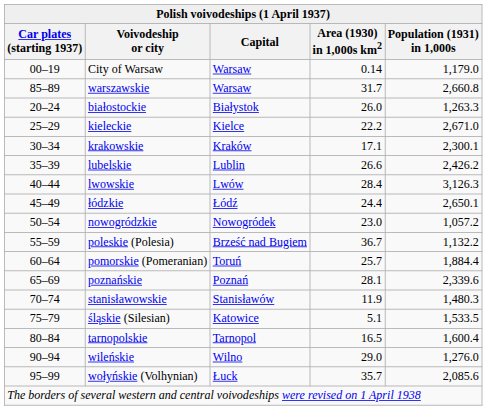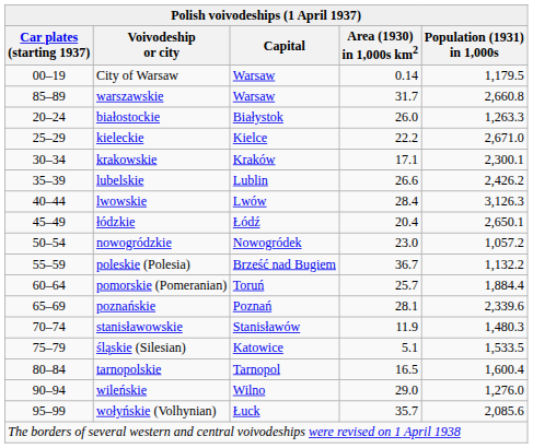 <table class="wikitable" style="font-size:94%">
 <tr>
 <td colspan=6 style="background:#efefef;text-align:center;"><strong>Polish voivodeships (1 April 1937)</strong></td>
 </tr>
 <tr style="background:#f7f7f7;">
 <th><a href='#'>Car plates</a><br>(starting 1937)</th>
 <th>Voivodeship<br>or city</th>
 <th>Capital</th>
 <th>Area (1930)<br>in 1,000s km<sup>2</sup></th>
 <th>Population (1931)<br>in 1,000s</th>
 </tr>
 <tr>
 <td align="center">00–19</td>
 <td>City of Warsaw</td>
 <td><a href='#'>Warsaw</a></td>
 <td align="right">0.14</td>
-<td align="right">1,179.0</td>
+<td align="right">1,179.5</td>
 </tr>
 <tr>
 <td align="center">85–89</td>
 <td><a href='#'>warszawskie</a></td>
 <td><a href='#'>Warsaw</a></td>
 <td align="right">31.7</td>
 <td align="right">2,660.8</td>
 </tr>
 <tr>
 <td align="center">20–24</td>
 <td><a href='#'>białostockie</a></td>
 <td><a href='#'>Białystok</a></td>
 <td align="right">26.0</td>
 <td align="right">1,263.3</td>
 </tr>
 <tr>
 <td align="center">25–29</td>
 <td><a href='#'>kieleckie</a></td>
 <td><a href='#'>Kielce</a></td>
 <td align="right">22.2</td>
 <td align="right">2,671.0</td>
 </tr>
 <tr>
 <td align="center">30–34</td>
 <td><a href='#'>krakowskie</a></td>
 <td><a href='#'>Kraków</a></td>
 <td align="right">17.1</td>
 <td align="right">2,300.1</td>
 </tr>
 <tr>
 <td align="center">35–39</td>
 <td><a href='#'>lubelskie</a></td>
 <td><a href='#'>Lublin</a></td>
 <td align="right">26.6</td>
 <td align="right">2,426.2</td>
 </tr>
 <tr>
 <td align="center">40–44</td>
 <td><a href='#'>lwowskie</a></td>
 <td><a href='#'>Lwów</a></td>
 <td align="right">28.4</td>
 <td align="right">3,126.3</td>
 </tr>
 <tr>
 <td align="center">45–49</td>
 <td><a href='#'>łódzkie</a></td>
 <td><a href='#'>Łódź</a></td>
-<td align="right">24.4</td>
+<td align="right">20.4</td>
 <td align="right">2,650.1</td>
 </tr>
 <tr>
 <td align="center">50–54</td>
 <td><a href='#'>nowogródzkie</a></td>
 <td><a href='#'>Nowogródek</a></td>
 <td align="right">23.0</td>
 <td align="right">1,057.2</td>
 </tr>
 <tr>
 <td align="center">55–59</td>
 <td><a href='#'>poleskie</a> (Polesia)</td>
 <td><a href='#'>Brześć nad Bugiem</a></td>
 <td align="right">36.7</td>
 <td align="right">1,132.2</td>
 </tr>
 <tr>
 <td align="center">60–64</td>
 <td><a href='#'>pomorskie</a> (Pomeranian)</td>
 <td><a href='#'>Toruń</a></td>
 <td align="right">25.7</td>
 <td align="right">1,884.4</td>
 </tr>
 <tr>
 <td align="center">65–69</td>
 <td><a href='#'>poznańskie</a></td>
 <td><a href='#'>Poznań</a></td>
 <td align="right">28.1</td>
 <td align="right">2,339.6</td>
 </tr>
 <tr>
 <td align="center">70–74</td>
 <td><a href='#'>stanisławowskie</a></td>
 <td><a href='#'>Stanisławów</a></td>
 <td align="right">11.9</td>
 <td align="right">1,480.3</td>
 </tr>
 <tr>
 <td align="center">75–79</td>
 <td><a href='#'>śląskie</a> (Silesian)</td>
 <td><a href='#'>Katowice</a></td>
 <td align="right">5.1</td>
 <td align="right">1,533.5</td>
 </tr>
 <tr>
 <td align="center">80–84</td>
 <td><a href='#'>tarnopolskie</a></td>
 <td><a href='#'>Tarnopol</a></td>
 <td align="right">16.5</td>
 <td align="right">1,600.4</td>
 </tr>
 <tr>
 <td align="center">90–94</td>
 <td><a href='#'>wileńskie</a></td>
 <td><a href='#'>Wilno</a></td>
 <td align="right">29.0</td>
 <td align="right">1,276.0</td>
 </tr>
 <tr>
 <td align="center">95–99</td>
 <td><a href='#'>wołyńskie</a> (Volhynian)</td>
 <td><a href='#'>Łuck</a></td>
 <td align="right">35.7</td>
 <td align="right">2,085.6</td>
 </tr>
 <tr>
 <td colspan="5"><em>The borders of several western and central voivodeships <a href='#'>were revised on 1 April 1938</a></em></td>
 </tr>
 </table>
